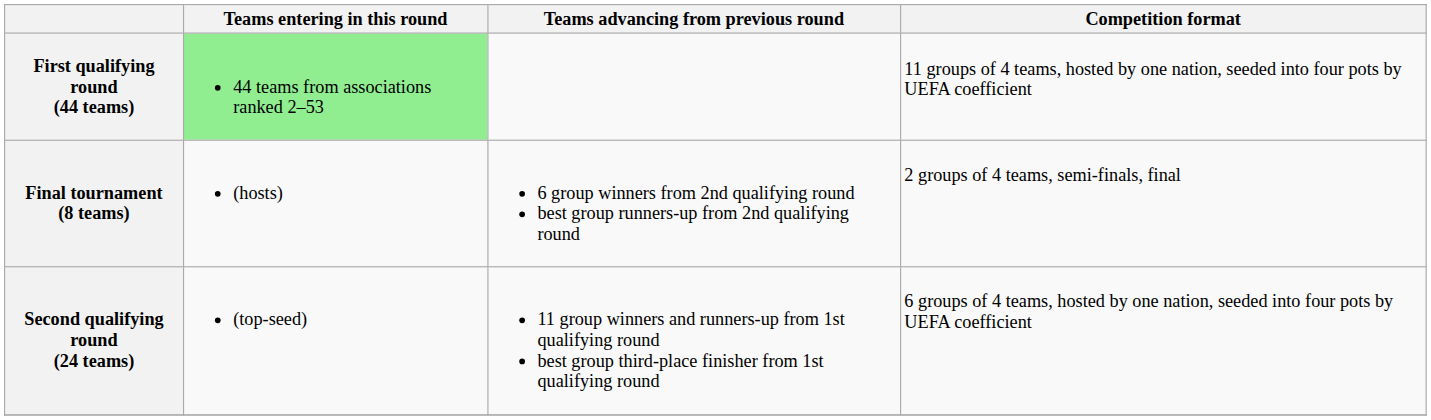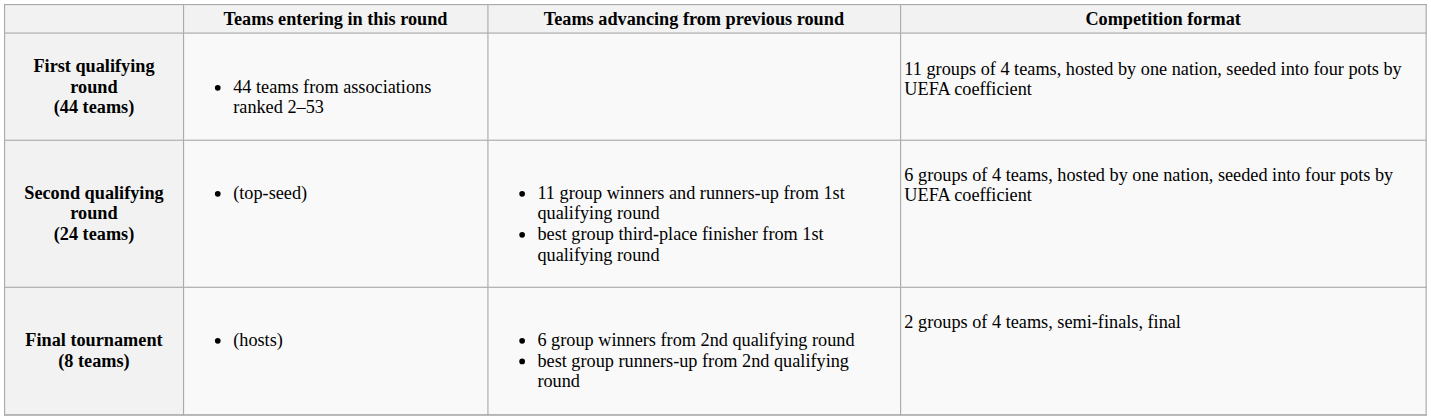 <table class="wikitable">
 <tr>
 <th></th>
 <th>Teams entering in this round</th>
 <th>Teams advancing from previous round</th>
 <th>Competition format</th>
 </tr>
 <tr valign="top">
 <th valign="middle">First qualifying round<br> (44 teams)</th>
-<td style="background: lightgreen;"><br><ul><li>44 teams from associations ranked 2–53</li></ul></td>
+<td><br><ul><li>44 teams from associations ranked 2–53</li></ul></td>
 <td></td>
 <td><br>11 groups of 4 teams, hosted by one nation, seeded into four pots by UEFA coefficient</td>
+</tr>
+<tr valign="top">
+<th valign="middle">Second qualifying round<br> (24 teams)</th>
+<td><br><ul><li> (top-seed)</li></ul></td>
+<td><br><ul><li>11 group winners and runners-up from 1st qualifying round</li><li>best group third-place finisher from 1st qualifying round</li></ul></td>
+<td><br>6 groups of 4 teams, hosted by one nation, seeded into four pots by UEFA coefficient</td>
 </tr>
 <tr valign="top">
 <th valign="middle">Final tournament<br> (8 teams)</th>
 <td><br><ul><li> (hosts)</li></ul></td>
 <td><br><ul><li>6 group winners from 2nd qualifying round</li><li>best group runners-up from 2nd qualifying round</li></ul></td>
 <td><br>2 groups of 4 teams, semi-finals, final</td>
 </tr>
-<tr valign="top">
-<th valign="middle">Second qualifying round<br> (24 teams)</th>
-<td><br><ul><li> (top-seed)</li></ul></td>
-<td><br><ul><li>11 group winners and runners-up from 1st qualifying round</li><li>best group third-place finisher from 1st qualifying round</li></ul></td>
-<td><br>6 groups of 4 teams, hosted by one nation, seeded into four pots by UEFA coefficient</td>
-</tr>
 <tr>
 </tr>
 </table>
